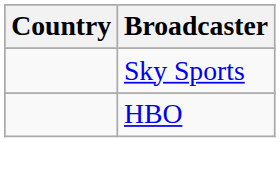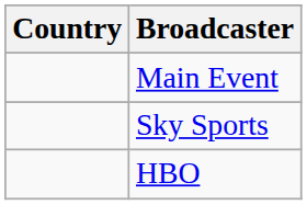 <table class="wikitable">
 <tr>
 <th align=center>Country</th>
 <th align=center>Broadcaster</th>
+</tr>
+<tr>
+<td></td>
+<td><a href='#'>Main Event</a></td>
 </tr>
 <tr>
 <td></td>
 <td><a href='#'>Sky Sports</a></td>
 </tr>
 <tr>
 <td></td>
 <td><a href='#'>HBO</a></td>
 </tr>
 </table>
